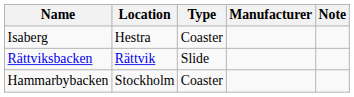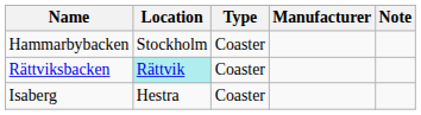 <table class="wikitable sortable">
 <tr>
 <th>Name</th>
 <th>Location</th>
 <th>Type</th>
 <th>Manufacturer</th>
 <th>Note</th>
 </tr>
 <tr>
+<td>Hammarbybacken</td>
+<td>Stockholm</td>
+<td>Coaster</td>
+<td></td>
+<td></td>
+</tr>
+<tr>
+<td><a href='#'>Rättviksbacken</a></td>
+<td style="background: paleturquoise;"><a href='#'>Rättvik</a></td>
+<td>Coaster</td>
+<td></td>
+<td></td>
+</tr>
+<tr>
 <td>Isaberg</td>
 <td>Hestra</td>
 <td>Coaster</td>
 <td></td>
 <td></td>
 </tr>
-<tr>
-<td><a href='#'>Rättviksbacken</a></td>
-<td><a href='#'>Rättvik</a></td>
-<td>Slide</td>
-<td></td>
-<td></td>
-</tr>
-<tr>
-<td>Hammarbybacken</td>
-<td>Stockholm</td>
-<td>Coaster</td>
-<td></td>
-<td></td>
-</tr>
 </table>
